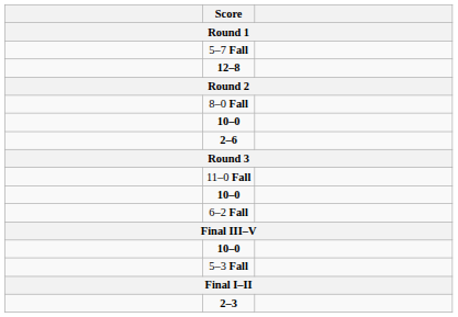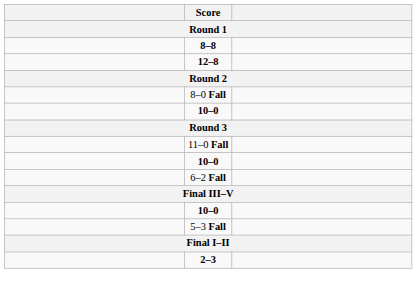 <table class="wikitable" style="text-align: left;">
 <tr>
 <th align="right" width="270"></th>
 <th width="65">Score</th>
 <th align="left" width="270"></th>
 </tr>
 <tr>
 <th colspan="3">Round 1</th>
 </tr>
 <tr>
+<td></td>
+<td align=center><strong>8–8</strong></td>
 <td><strong></strong></td>
-<td align=center>5–7 <strong>Fall</strong></td>
-<td></td>
 </tr>
 <tr>
 <td><strong></strong></td>
 <td align=center><strong>12–8</strong></td>
 <td></td>
 </tr>
 <tr>
 <th colspan="3">Round 2</th>
 </tr>
 <tr>
 <td><strong></strong></td>
 <td align=center>8–0 <strong>Fall</strong></td>
 <td></td>
 </tr>
 <tr>
 <td><strong></strong></td>
 <td align=center><strong>10–0</strong></td>
 <td></td>
-</tr>
-<tr>
-<td></td>
-<td align=center><strong>2–6</strong></td>
-<td><strong></strong></td>
 </tr>
 <tr>
 <th colspan="3">Round 3</th>
 </tr>
 <tr>
 <td><strong></strong></td>
 <td align=center>11–0 <strong>Fall</strong></td>
 <td></td>
 </tr>
 <tr>
 <td><strong></strong></td>
 <td align=center><strong>10–0</strong></td>
 <td></td>
 </tr>
 <tr>
 <td><strong></strong></td>
 <td align=center>6–2 <strong>Fall</strong></td>
 <td></td>
 </tr>
 <tr>
 <th colspan="3">Final III–V</th>
 </tr>
 <tr>
 <td><strong></strong></td>
 <td align=center><strong>10–0</strong></td>
 <td></td>
 </tr>
 <tr>
 <td><strong></strong></td>
 <td align=center>5–3 <strong>Fall</strong></td>
 <td></td>
 </tr>
 <tr>
 <th colspan="3">Final I–II</th>
 </tr>
 <tr>
 <td></td>
 <td align=center><strong>2–3</strong></td>
 <td><strong></strong></td>
 </tr>
 </table>
